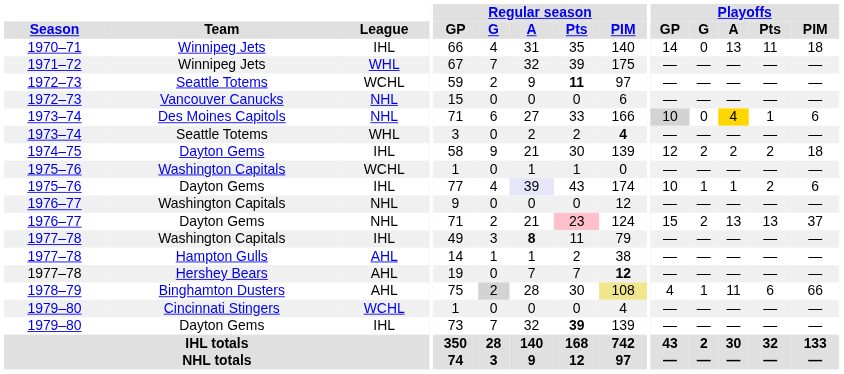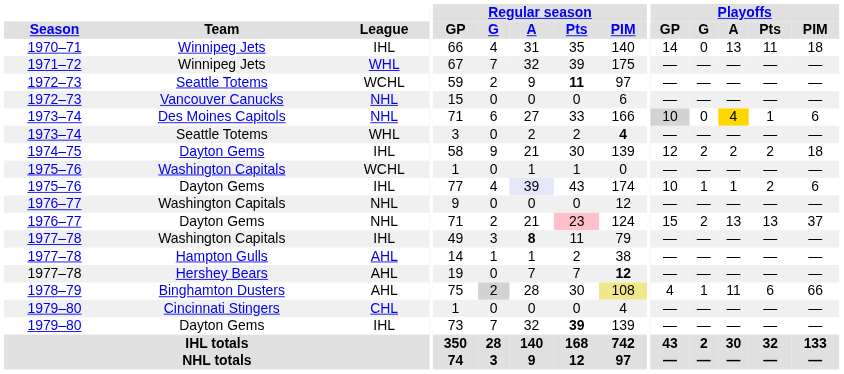 <table border="0" cellpadding="1" cellspacing="0" style="text-align:center; width:60em">
 <tr bgcolor="#e0e0e0">
 <th colspan="3" bgcolor="#ffffff"></th>
 <th rowspan="100" bgcolor="#ffffff"></th>
 <th colspan="5"><a href='#'>Regular season</a></th>
 <th rowspan="100" bgcolor="#ffffff"></th>
 <th colspan="5"><a href='#'>Playoffs</a></th>
 </tr>
 <tr bgcolor="#e0e0e0">
 <th><a href='#'>Season</a></th>
 <th>Team</th>
 <th>League</th>
 <th>GP</th>
 <th><a href='#'>G</a></th>
 <th><a href='#'>A</a></th>
 <th><a href='#'>Pts</a></th>
 <th><a href='#'>PIM</a></th>
 <th>GP</th>
 <th>G</th>
 <th>A</th>
 <th>Pts</th>
 <th>PIM</th>
 </tr>
 <tr>
 <td><a href='#'>1970–71</a></td>
 <td><a href='#'>Winnipeg Jets</a></td>
 <td>IHL</td>
 <td>66</td>
 <td>4</td>
 <td>31</td>
 <td>35</td>
 <td>140</td>
 <td>14</td>
 <td>0</td>
 <td>13</td>
 <td>11</td>
 <td>18</td>
 </tr>
 <tr bgcolor="#f0f0f0">
 <td><a href='#'>1971–72</a></td>
 <td>Winnipeg Jets</td>
 <td><a href='#'>WHL</a></td>
 <td>67</td>
 <td>7</td>
 <td>32</td>
 <td>39</td>
 <td>175</td>
 <td>—</td>
 <td>—</td>
 <td>—</td>
 <td>—</td>
 <td>—</td>
 </tr>
 <tr>
 <td><a href='#'>1972–73</a></td>
 <td><a href='#'>Seattle Totems</a></td>
 <td>WCHL</td>
 <td>59</td>
 <td>2</td>
 <td>9</td>
 <td><strong>11</strong></td>
 <td>97</td>
 <td>—</td>
 <td>—</td>
 <td>—</td>
 <td>—</td>
 <td>—</td>
 </tr>
 <tr bgcolor="#f0f0f0">
 <td><a href='#'>1972–73</a></td>
 <td><a href='#'>Vancouver Canucks</a></td>
 <td><a href='#'>NHL</a></td>
 <td>15</td>
 <td>0</td>
 <td>0</td>
 <td>0</td>
 <td>6</td>
 <td>—</td>
 <td>—</td>
 <td>—</td>
 <td>—</td>
 <td>—</td>
 </tr>
 <tr>
 <td><a href='#'>1973–74</a></td>
 <td><a href='#'>Des Moines Capitols</a></td>
 <td><a href='#'>NHL</a></td>
 <td>71</td>
 <td>6</td>
 <td>27</td>
 <td>33</td>
 <td>166</td>
 <td style="background: lightgrey;">10</td>
 <td>0</td>
 <td style="background: gold;">4</td>
 <td>1</td>
 <td>6</td>
 </tr>
 <tr bgcolor="#f0f0f0">
 <td><a href='#'>1973–74</a></td>
 <td>Seattle Totems</td>
 <td>WHL</td>
 <td>3</td>
 <td>0</td>
 <td>2</td>
 <td>2</td>
 <td><strong>4</strong></td>
 <td>—</td>
 <td>—</td>
 <td>—</td>
 <td>—</td>
 <td>—</td>
 </tr>
 <tr>
 <td><a href='#'>1974–75</a></td>
 <td><a href='#'>Dayton Gems</a></td>
 <td>IHL</td>
 <td>58</td>
 <td>9</td>
 <td>21</td>
 <td>30</td>
 <td>139</td>
 <td>12</td>
 <td>2</td>
 <td>2</td>
 <td>2</td>
 <td>18</td>
 </tr>
 <tr bgcolor="#f0f0f0">
 <td><a href='#'>1975–76</a></td>
 <td><a href='#'>Washington Capitals</a></td>
 <td>WCHL</td>
 <td>1</td>
 <td>0</td>
 <td>1</td>
 <td>1</td>
 <td>0</td>
 <td>—</td>
 <td>—</td>
 <td>—</td>
 <td>—</td>
 <td>—</td>
 </tr>
 <tr>
 <td><a href='#'>1975–76</a></td>
 <td>Dayton Gems</td>
 <td>IHL</td>
 <td>77</td>
 <td>4</td>
 <td style="background: lavender;">39</td>
 <td>43</td>
 <td>174</td>
 <td>10</td>
 <td>1</td>
 <td>1</td>
 <td>2</td>
 <td>6</td>
 </tr>
 <tr bgcolor="#f0f0f0">
 <td><a href='#'>1976–77</a></td>
 <td>Washington Capitals</td>
 <td>NHL</td>
 <td>9</td>
 <td>0</td>
 <td>0</td>
 <td>0</td>
 <td>12</td>
 <td>—</td>
 <td>—</td>
 <td>—</td>
 <td>—</td>
 <td>—</td>
 </tr>
 <tr>
 <td><a href='#'>1976–77</a></td>
 <td>Dayton Gems</td>
 <td>NHL</td>
 <td>71</td>
 <td>2</td>
 <td>21</td>
 <td style="background: pink;">23</td>
 <td>124</td>
 <td>15</td>
 <td>2</td>
 <td>13</td>
 <td>13</td>
 <td>37</td>
 </tr>
 <tr bgcolor="#f0f0f0">
 <td><a href='#'>1977–78</a></td>
 <td>Washington Capitals</td>
 <td>IHL</td>
 <td>49</td>
 <td>3</td>
 <td><strong>8</strong></td>
 <td>11</td>
 <td>79</td>
 <td>—</td>
 <td>—</td>
 <td>—</td>
 <td>—</td>
 <td>—</td>
 </tr>
 <tr>
 <td><a href='#'>1977–78</a></td>
 <td><a href='#'>Hampton Gulls</a></td>
 <td><a href='#'>AHL</a></td>
 <td>14</td>
 <td>1</td>
 <td>1</td>
 <td>2</td>
 <td>38</td>
 <td>—</td>
 <td>—</td>
 <td>—</td>
 <td>—</td>
 <td>—</td>
 </tr>
 <tr bgcolor="#f0f0f0">
 <td>1977–78</td>
 <td><a href='#'>Hershey Bears</a></td>
 <td>AHL</td>
 <td>19</td>
 <td>0</td>
 <td>7</td>
 <td>7</td>
 <td><strong>12</strong></td>
 <td>—</td>
 <td>—</td>
 <td>—</td>
 <td>—</td>
 <td>—</td>
 </tr>
 <tr>
 <td><a href='#'>1978–79</a></td>
 <td><a href='#'>Binghamton Dusters</a></td>
 <td>AHL</td>
 <td>75</td>
 <td style="background: lightgrey;">2</td>
 <td>28</td>
 <td>30</td>
 <td style="background: khaki;">108</td>
 <td>4</td>
 <td>1</td>
 <td>11</td>
 <td>6</td>
 <td>66</td>
 </tr>
 <tr bgcolor="#f0f0f0">
 <td><a href='#'>1979–80</a></td>
 <td><a href='#'>Cincinnati Stingers</a></td>
-<td><a href='#'>WCHL</a></td>
+<td><a href='#'>CHL</a></td>
 <td>1</td>
 <td>0</td>
 <td>0</td>
 <td>0</td>
 <td>4</td>
 <td>—</td>
 <td>—</td>
 <td>—</td>
 <td>—</td>
 <td>—</td>
 </tr>
 <tr>
 <td><a href='#'>1979–80</a></td>
 <td>Dayton Gems</td>
 <td>IHL</td>
 <td>73</td>
 <td>7</td>
 <td>32</td>
 <td><strong>39</strong></td>
 <td>139</td>
 <td>—</td>
 <td>—</td>
 <td>—</td>
 <td>—</td>
 <td>—</td>
 </tr>
 <tr bgcolor="#e0e0e0">
 <th colspan="3">IHL totals</th>
 <th>350</th>
 <th>28</th>
 <th>140</th>
 <th>168</th>
 <th>742</th>
 <th>43</th>
 <th>2</th>
 <th>30</th>
 <th>32</th>
 <th>133</th>
 </tr>
 <tr bgcolor="#e0e0e0">
 <th colspan="3">NHL totals</th>
 <th>74</th>
 <th>3</th>
 <th>9</th>
 <th>12</th>
 <th>97</th>
 <th>—</th>
 <th>—</th>
 <th>—</th>
 <th>—</th>
 <th>—</th>
 </tr>
 </table>
